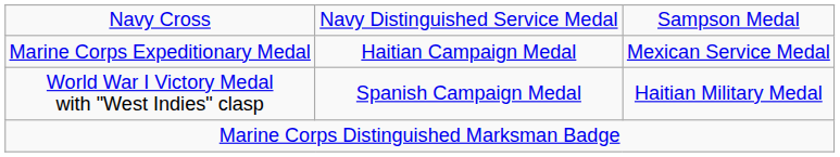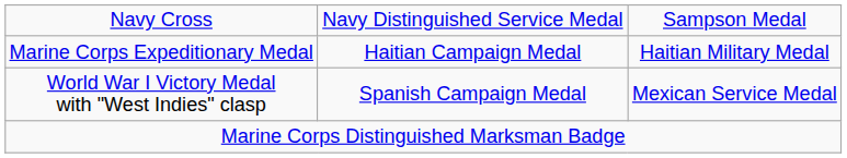 <table class="wikitable" style="margin:1em auto; text-align:center;">
 <tr>
 <td><a href='#'>Navy Cross</a></td>
 <td><a href='#'>Navy Distinguished Service Medal</a></td>
 <td><a href='#'>Sampson Medal</a></td>
 </tr>
 <tr>
 <td><a href='#'>Marine Corps Expeditionary Medal</a></td>
 <td><a href='#'>Haitian Campaign Medal</a></td>
-<td><a href='#'>Mexican Service Medal</a></td>
+<td><a href='#'>Haitian Military Medal</a></td>
 </tr>
 <tr>
 <td><a href='#'>World War I Victory Medal</a><br>with "West Indies" clasp</td>
 <td><a href='#'>Spanish Campaign Medal</a></td>
-<td><a href='#'>Haitian Military Medal</a></td>
+<td><a href='#'>Mexican Service Medal</a></td>
 </tr>
 <tr>
 <td colspan="3"><a href='#'>Marine Corps Distinguished Marksman Badge</a></td>
 </tr>
 </table>
